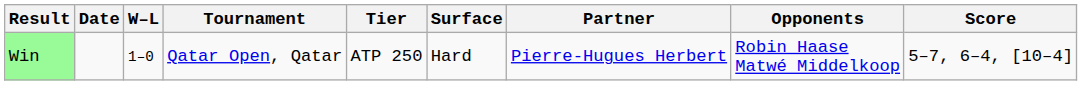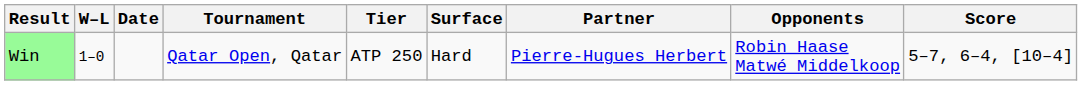 <table class="wikitable">
 <tr>
 <th>Result</th>
+<th class="unsortable">W–L</th>
 <th>Date</th>
-<th class="unsortable">W–L</th>
 <th>Tournament</th>
 <th>Tier</th>
 <th>Surface</th>
 <th>Partner</th>
 <th>Opponents</th>
 <th class="unsortable">Score</th>
 </tr>
 <tr>
 <td bgcolor=98fb98>Win</td>
+<td><small>1–0</small></td>
 <td><a href='#'></a></td>
-<td><small>1–0</small></td>
 <td><a href='#'>Qatar Open</a>, Qatar</td>
 <td>ATP 250</td>
 <td>Hard</td>
 <td> <a href='#'>Pierre-Hugues Herbert</a></td>
 <td> <a href='#'>Robin Haase</a><br> <a href='#'>Matwé Middelkoop</a></td>
 <td>5–7, 6–4, [10–4]</td>
 </tr>
 </table>
